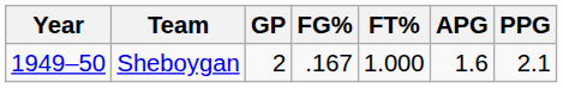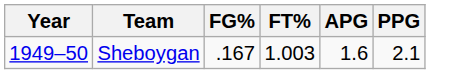 <table class="wikitable sortable" style="font-size:95%; text-align:right;">
 <tr>
 <th>Year</th>
 <th>Team</th>
-<th>GP</th>
 <th>FG%</th>
 <th>FT%</th>
 <th>APG</th>
 <th>PPG</th>
 </tr>
 <tr>
 <td style="text-align:left;"><a href='#'>1949–50</a></td>
 <td style="text-align:left;"><a href='#'>Sheboygan</a></td>
-<td>2</td>
 <td>.167</td>
-<td>1.000</td>
+<td>1.003</td>
 <td>1.6</td>
 <td>2.1</td>
 </tr>
 </table>
